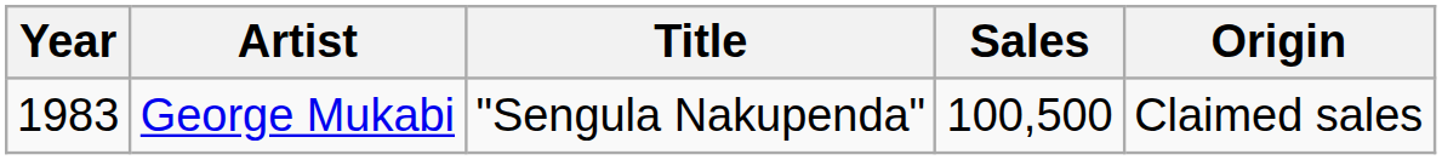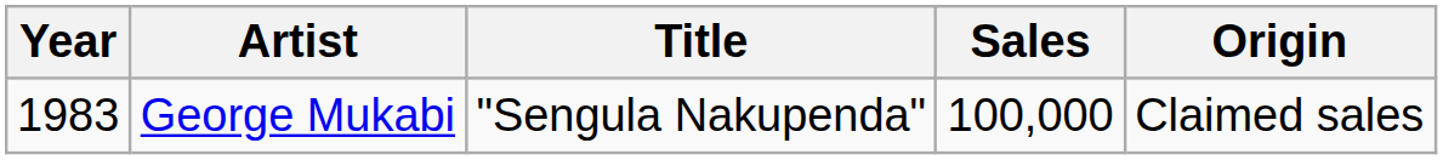 <table class="wikitable">
 <tr>
 <th>Year</th>
 <th>Artist</th>
 <th>Title</th>
 <th>Sales</th>
 <th>Origin</th>
 </tr>
 <tr>
 <td>1983</td>
 <td><a href='#'>George Mukabi</a></td>
 <td>"Sengula Nakupenda"</td>
-<td>100,500</td>
+<td>100,000</td>
 <td>Claimed sales</td>
 </tr>
 </table>
